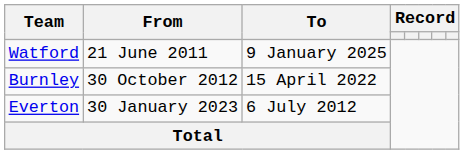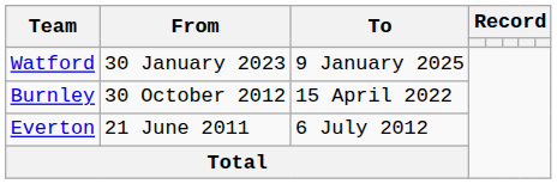 <table class="wikitable" style="text-align: center;">
 <tr>
 <th rowspan="2">Team</th>
 <th rowspan="2">From</th>
 <th rowspan="2">To</th>
 <th colspan="5">Record</th>
 </tr>
 <tr>
 <th></th>
 <th></th>
 <th></th>
 <th></th>
 <th></th>
 </tr>
 <tr>
 <td align="left"><a href='#'>Watford</a></td>
-<td align="left">21 June 2011</td>
+<td align="left">30 January 2023</td>
 <td align="left">9 January 2025<br></td>
 </tr>
 <tr>
 <td align="left"><a href='#'>Burnley</a></td>
 <td align="left">30 October 2012</td>
 <td align="left">15 April 2022<br></td>
 </tr>
 <tr>
 <td align="left"><a href='#'>Everton</a></td>
-<td align="left">30 January 2023</td>
+<td align="left">21 June 2011</td>
 <td align="left">6 July 2012<br></td>
 </tr>
 <tr>
 <th colspan="3">Total<br></th>
 </tr>
 </table>
